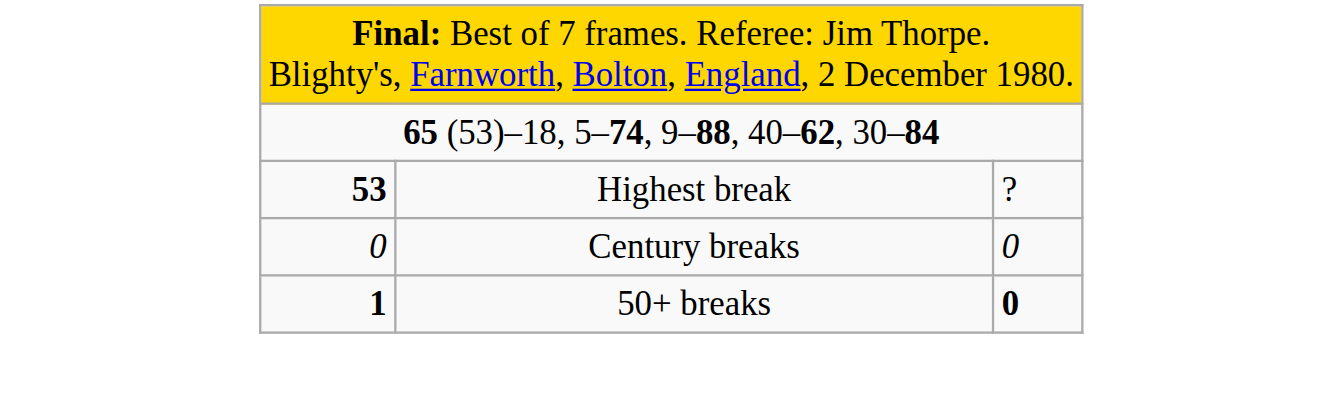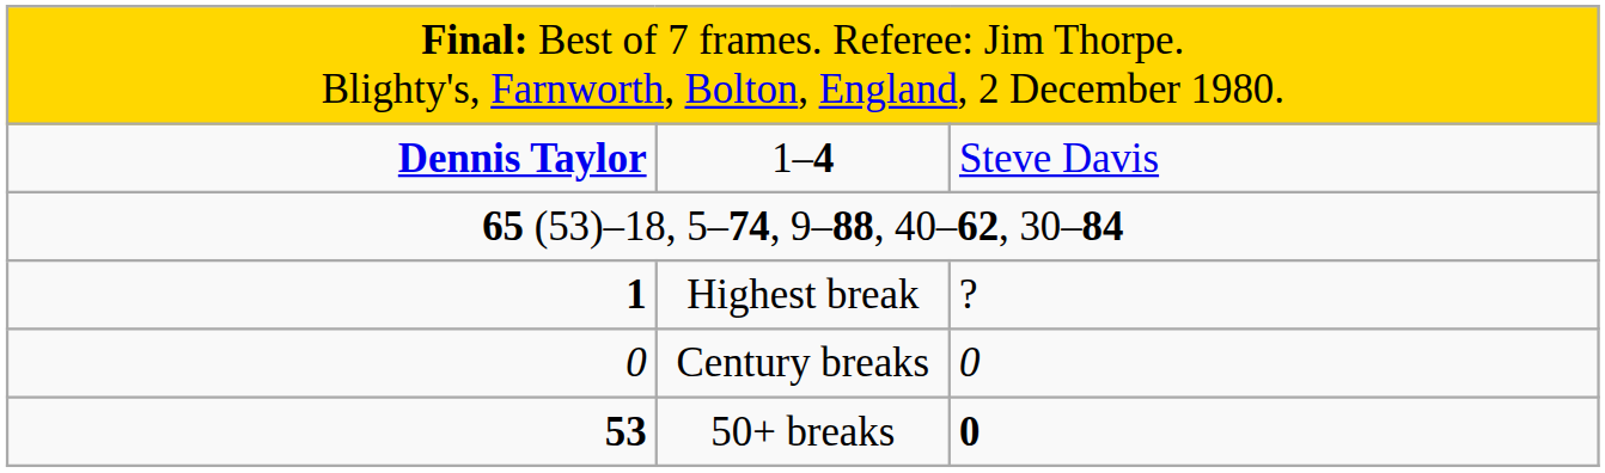 <table class="wikitable" style="font-size: 95%; margin: 1em auto 1em auto;">
 <tr>
 <td colspan="3" align="center" bgcolor="#ffd700"><strong>Final:</strong> Best of 7 frames. Referee: Jim Thorpe.<br>Blighty's, <a href='#'>Farnworth</a>, <a href='#'>Bolton</a>, <a href='#'>England</a>, 2 December 1980.</td>
 </tr>
 <tr>
+<td width="230" align="right"><strong><a href='#'>Dennis Taylor</a></strong> <br></td>
+<td width="100" align="center">1–<strong>4</strong></td>
+<td width="230"><a href='#'>Steve Davis</a> <br></td>
+</tr>
+<tr>
 <td colspan="3" align="center" style="font-size: 100%"><strong>65</strong> (53)–18, 5–<strong>74</strong>, 9–<strong>88</strong>, 40–<strong>62</strong>,  30–<strong>84</strong></td>
 </tr>
 <tr>
-<td align="right"><strong>53</strong></td>
+<td align="right"><strong>1</strong></td>
 <td align="center">Highest break</td>
 <td>?</td>
 </tr>
 <tr>
 <td align="right"><em>0</em></td>
 <td align="center">Century breaks</td>
 <td><em>0</em></td>
 </tr>
 <tr>
-<td align="right"><strong>1</strong></td>
+<td align="right"><strong>53</strong></td>
 <td align="center">50+ breaks</td>
 <td><strong>0</strong></td>
 </tr>
 </table>
